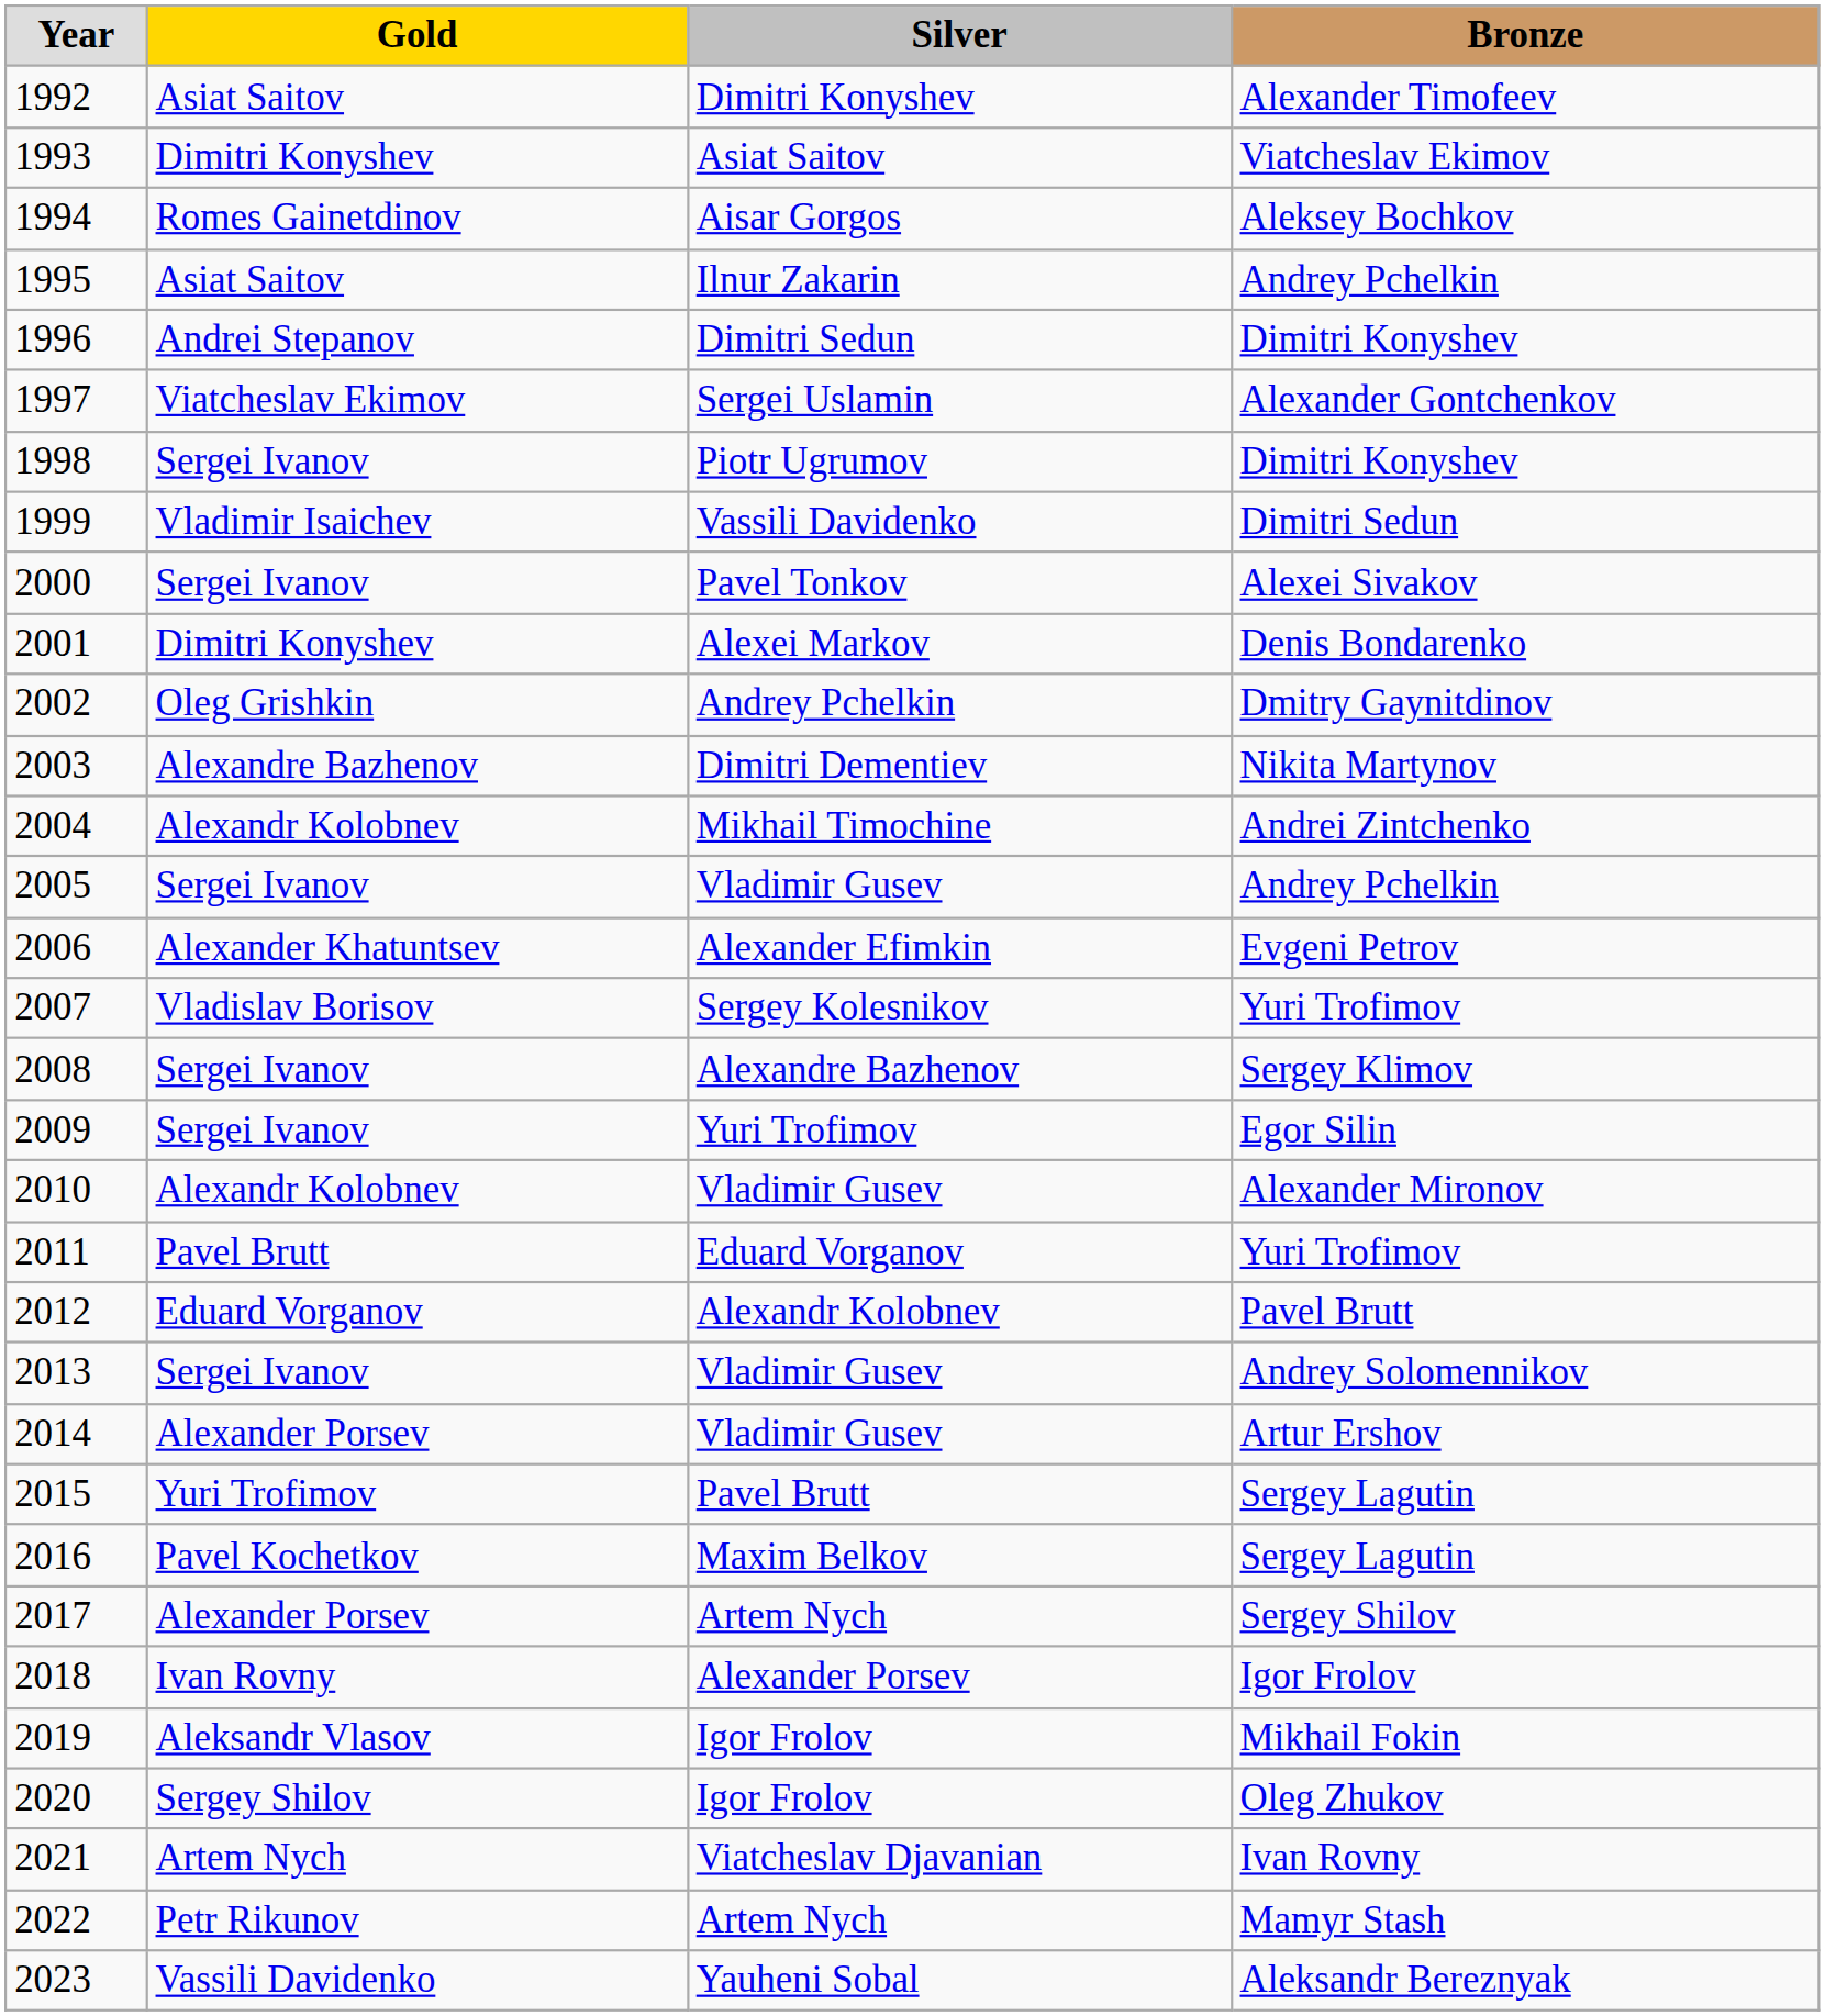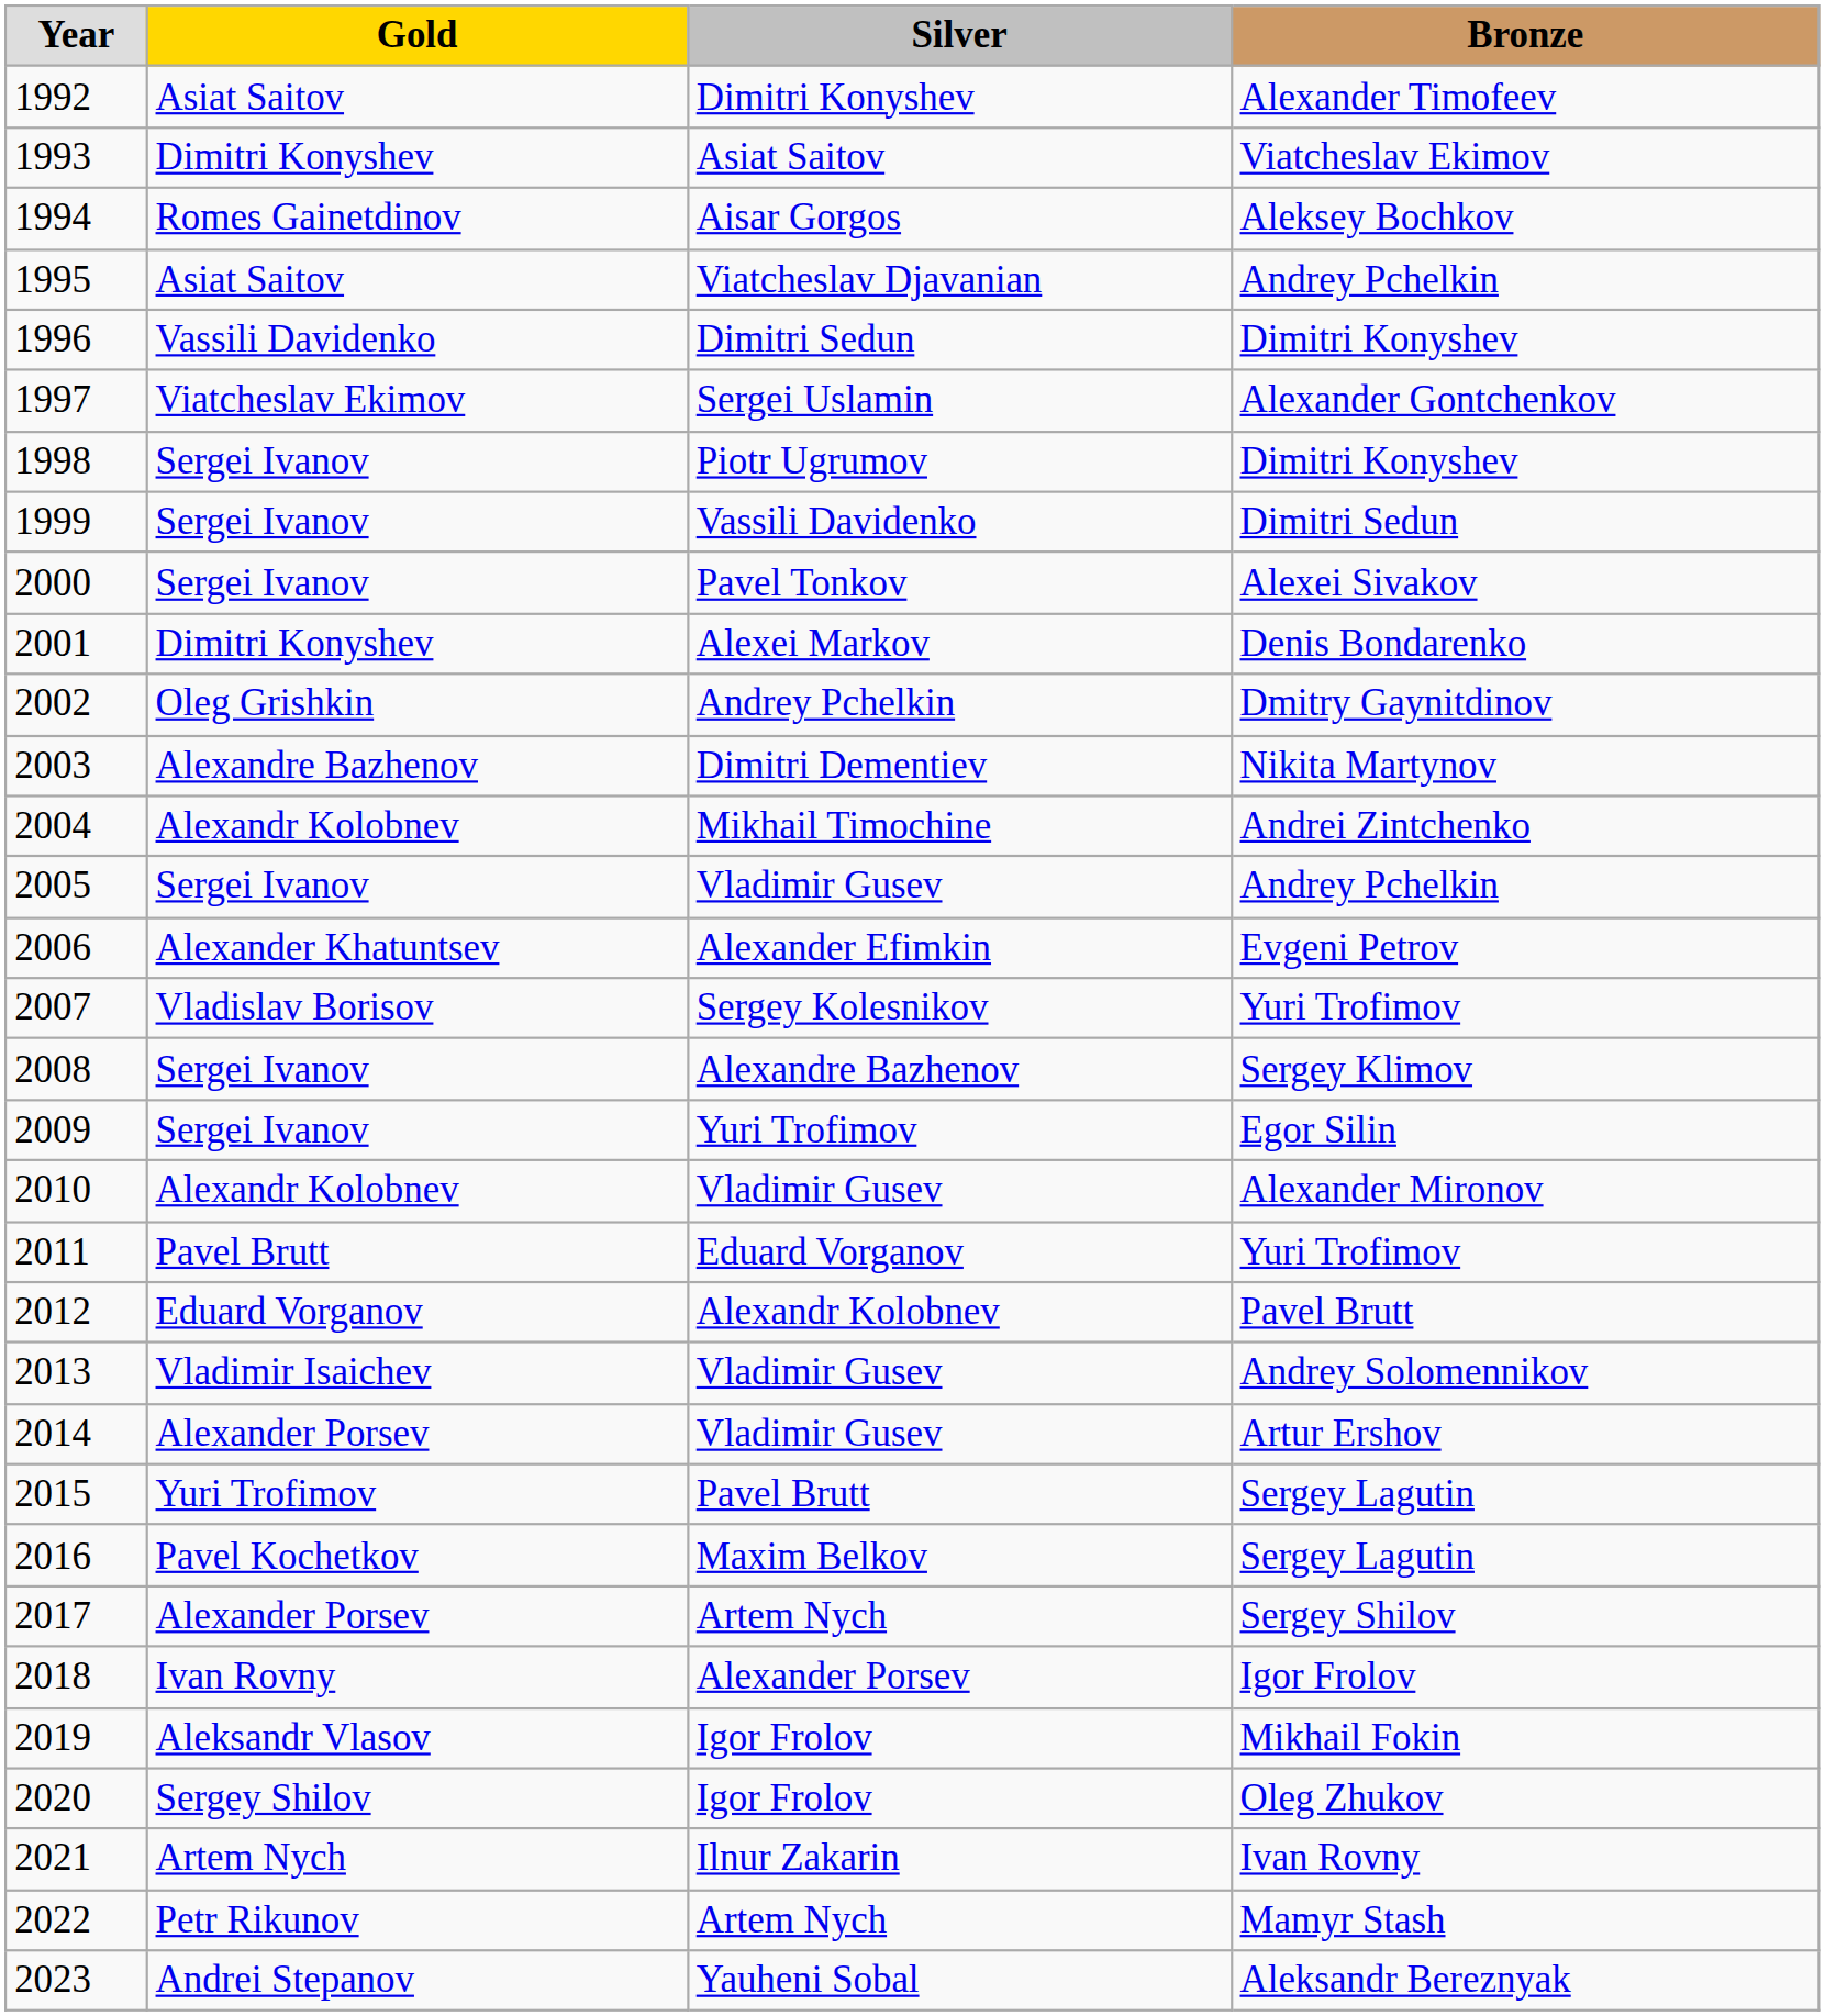 <table class="wikitable" style="width: 60%; text-align:left;">
 <tr>
 <td style="background:#DDDDDD; font-weight:bold; text-align:center;">Year</td>
 <td style="background:gold; font-weight:bold; text-align:center;">Gold</td>
 <td style="background:silver; font-weight:bold; text-align:center;">Silver</td>
 <td style="background:#cc9966; font-weight:bold; text-align:center;">Bronze</td>
 </tr>
 <tr>
 <td>1992</td>
 <td><a href='#'>Asiat Saitov</a></td>
 <td><a href='#'>Dimitri Konyshev</a></td>
 <td><a href='#'>Alexander Timofeev</a></td>
 </tr>
 <tr>
 <td>1993</td>
 <td><a href='#'>Dimitri Konyshev</a></td>
 <td><a href='#'>Asiat Saitov</a></td>
 <td><a href='#'>Viatcheslav Ekimov</a></td>
 </tr>
 <tr>
 <td>1994</td>
 <td><a href='#'>Romes Gainetdinov</a></td>
 <td><a href='#'>Aisar Gorgos</a></td>
 <td><a href='#'>Aleksey Bochkov</a></td>
 </tr>
 <tr>
 <td>1995</td>
 <td><a href='#'>Asiat Saitov</a></td>
-<td><a href='#'>Ilnur Zakarin</a></td>
+<td><a href='#'>Viatcheslav Djavanian</a></td>
 <td><a href='#'>Andrey Pchelkin</a></td>
 </tr>
 <tr>
 <td>1996</td>
-<td><a href='#'>Andrei Stepanov</a></td>
+<td><a href='#'>Vassili Davidenko</a></td>
 <td><a href='#'>Dimitri Sedun</a></td>
 <td><a href='#'>Dimitri Konyshev</a></td>
 </tr>
 <tr>
 <td>1997</td>
 <td><a href='#'>Viatcheslav Ekimov</a></td>
 <td><a href='#'>Sergei Uslamin</a></td>
 <td><a href='#'>Alexander Gontchenkov</a></td>
 </tr>
 <tr>
 <td>1998</td>
 <td><a href='#'>Sergei Ivanov</a></td>
 <td><a href='#'>Piotr Ugrumov</a></td>
 <td><a href='#'>Dimitri Konyshev</a></td>
 </tr>
 <tr>
 <td>1999</td>
-<td><a href='#'>Vladimir Isaichev</a></td>
+<td><a href='#'>Sergei Ivanov</a></td>
 <td><a href='#'>Vassili Davidenko</a></td>
 <td><a href='#'>Dimitri Sedun</a></td>
 </tr>
 <tr>
 <td>2000</td>
 <td><a href='#'>Sergei Ivanov</a></td>
 <td><a href='#'>Pavel Tonkov</a></td>
 <td><a href='#'>Alexei Sivakov</a></td>
 </tr>
 <tr>
 <td>2001</td>
 <td><a href='#'>Dimitri Konyshev</a></td>
 <td><a href='#'>Alexei Markov</a></td>
 <td><a href='#'>Denis Bondarenko</a></td>
 </tr>
 <tr>
 <td>2002</td>
 <td><a href='#'>Oleg Grishkin</a></td>
 <td><a href='#'>Andrey Pchelkin</a></td>
 <td><a href='#'>Dmitry Gaynitdinov</a></td>
 </tr>
 <tr>
 <td>2003</td>
 <td><a href='#'>Alexandre Bazhenov</a></td>
 <td><a href='#'>Dimitri Dementiev</a></td>
 <td><a href='#'>Nikita Martynov</a></td>
 </tr>
 <tr>
 <td>2004</td>
 <td><a href='#'>Alexandr Kolobnev</a></td>
 <td><a href='#'>Mikhail Timochine</a></td>
 <td><a href='#'>Andrei Zintchenko</a></td>
 </tr>
 <tr>
 <td>2005</td>
 <td><a href='#'>Sergei Ivanov</a></td>
 <td><a href='#'>Vladimir Gusev</a></td>
 <td><a href='#'>Andrey Pchelkin</a></td>
 </tr>
 <tr>
 <td>2006</td>
 <td><a href='#'>Alexander Khatuntsev</a></td>
 <td><a href='#'>Alexander Efimkin</a></td>
 <td><a href='#'>Evgeni Petrov</a></td>
 </tr>
 <tr>
 <td>2007</td>
 <td><a href='#'>Vladislav Borisov</a></td>
 <td><a href='#'>Sergey Kolesnikov</a></td>
 <td><a href='#'>Yuri Trofimov</a></td>
 </tr>
 <tr>
 <td>2008</td>
 <td><a href='#'>Sergei Ivanov</a></td>
 <td><a href='#'>Alexandre Bazhenov</a></td>
 <td><a href='#'>Sergey Klimov</a></td>
 </tr>
 <tr>
 <td>2009</td>
 <td><a href='#'>Sergei Ivanov</a></td>
 <td><a href='#'>Yuri Trofimov</a></td>
 <td><a href='#'>Egor Silin</a></td>
 </tr>
 <tr>
 <td>2010</td>
 <td><a href='#'>Alexandr Kolobnev</a></td>
 <td><a href='#'>Vladimir Gusev</a></td>
 <td><a href='#'>Alexander Mironov</a></td>
 </tr>
 <tr>
 <td>2011</td>
 <td><a href='#'>Pavel Brutt</a></td>
 <td><a href='#'>Eduard Vorganov</a></td>
 <td><a href='#'>Yuri Trofimov</a></td>
 </tr>
 <tr>
 <td>2012</td>
 <td><a href='#'>Eduard Vorganov</a></td>
 <td><a href='#'>Alexandr Kolobnev</a></td>
 <td><a href='#'>Pavel Brutt</a></td>
 </tr>
 <tr>
 <td>2013</td>
-<td><a href='#'>Sergei Ivanov</a></td>
+<td><a href='#'>Vladimir Isaichev</a></td>
 <td><a href='#'>Vladimir Gusev</a></td>
 <td><a href='#'>Andrey Solomennikov</a></td>
 </tr>
 <tr>
 <td>2014</td>
 <td><a href='#'>Alexander Porsev</a></td>
 <td><a href='#'>Vladimir Gusev</a></td>
 <td><a href='#'>Artur Ershov</a></td>
 </tr>
 <tr>
 <td>2015</td>
 <td><a href='#'>Yuri Trofimov</a></td>
 <td><a href='#'>Pavel Brutt</a></td>
 <td><a href='#'>Sergey Lagutin</a></td>
 </tr>
 <tr>
 <td>2016</td>
 <td><a href='#'>Pavel Kochetkov</a></td>
 <td><a href='#'>Maxim Belkov</a></td>
 <td><a href='#'>Sergey Lagutin</a></td>
 </tr>
 <tr>
 <td>2017</td>
 <td><a href='#'>Alexander Porsev</a></td>
 <td><a href='#'>Artem Nych</a></td>
 <td><a href='#'>Sergey Shilov</a></td>
 </tr>
 <tr>
 <td>2018</td>
 <td><a href='#'>Ivan Rovny</a></td>
 <td><a href='#'>Alexander Porsev</a></td>
 <td><a href='#'>Igor Frolov</a></td>
 </tr>
 <tr>
 <td>2019</td>
 <td><a href='#'>Aleksandr Vlasov</a></td>
 <td><a href='#'>Igor Frolov</a></td>
 <td><a href='#'>Mikhail Fokin</a></td>
 </tr>
 <tr>
 <td>2020</td>
 <td><a href='#'>Sergey Shilov</a></td>
 <td><a href='#'>Igor Frolov</a></td>
 <td><a href='#'>Oleg Zhukov</a></td>
 </tr>
 <tr>
 <td>2021</td>
 <td><a href='#'>Artem Nych</a></td>
-<td><a href='#'>Viatcheslav Djavanian</a></td>
+<td><a href='#'>Ilnur Zakarin</a></td>
 <td><a href='#'>Ivan Rovny</a></td>
 </tr>
 <tr>
 <td>2022</td>
 <td><a href='#'>Petr Rikunov</a></td>
 <td><a href='#'>Artem Nych</a></td>
 <td><a href='#'>Mamyr Stash</a></td>
 </tr>
 <tr>
 <td>2023</td>
-<td><a href='#'>Vassili Davidenko</a></td>
+<td><a href='#'>Andrei Stepanov</a></td>
 <td><a href='#'>Yauheni Sobal</a></td>
 <td><a href='#'>Aleksandr Bereznyak</a></td>
 </tr>
 </table>
